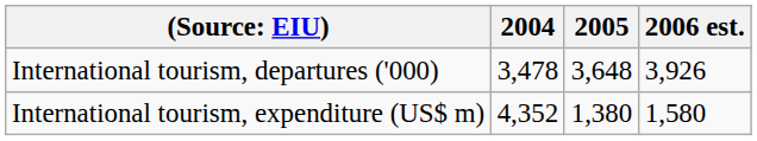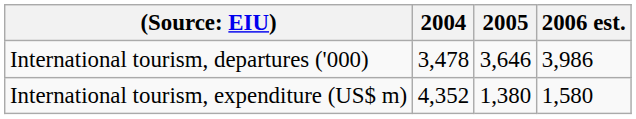 <table class="wikitable">
 <tr>
 <th>(Source: <a href='#'>EIU</a>)</th>
 <th>2004</th>
 <th>2005</th>
 <th>2006 est.</th>
 </tr>
 <tr>
 <td>International tourism, departures ('000)</td>
 <td>3,478</td>
-<td>3,648</td>
-<td>3,926</td>
+<td>3,646</td>
+<td>3,986</td>
 </tr>
 <tr>
 <td>International tourism, expenditure (US$ m)</td>
 <td>4,352</td>
 <td>1,380</td>
 <td>1,580</td>
 </tr>
 </table>
